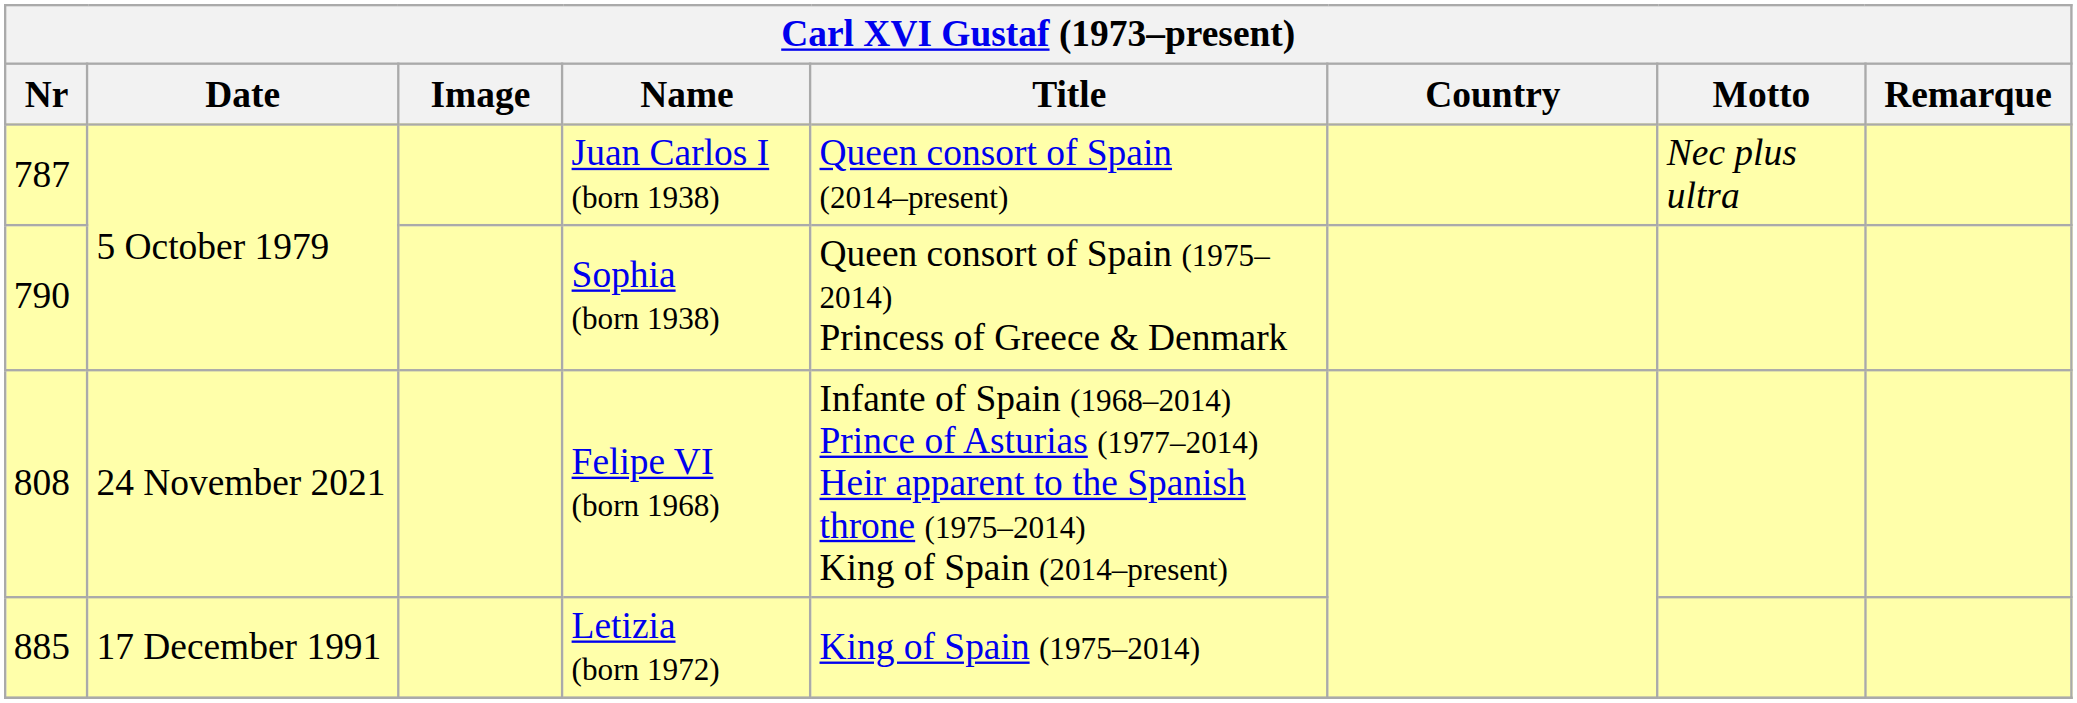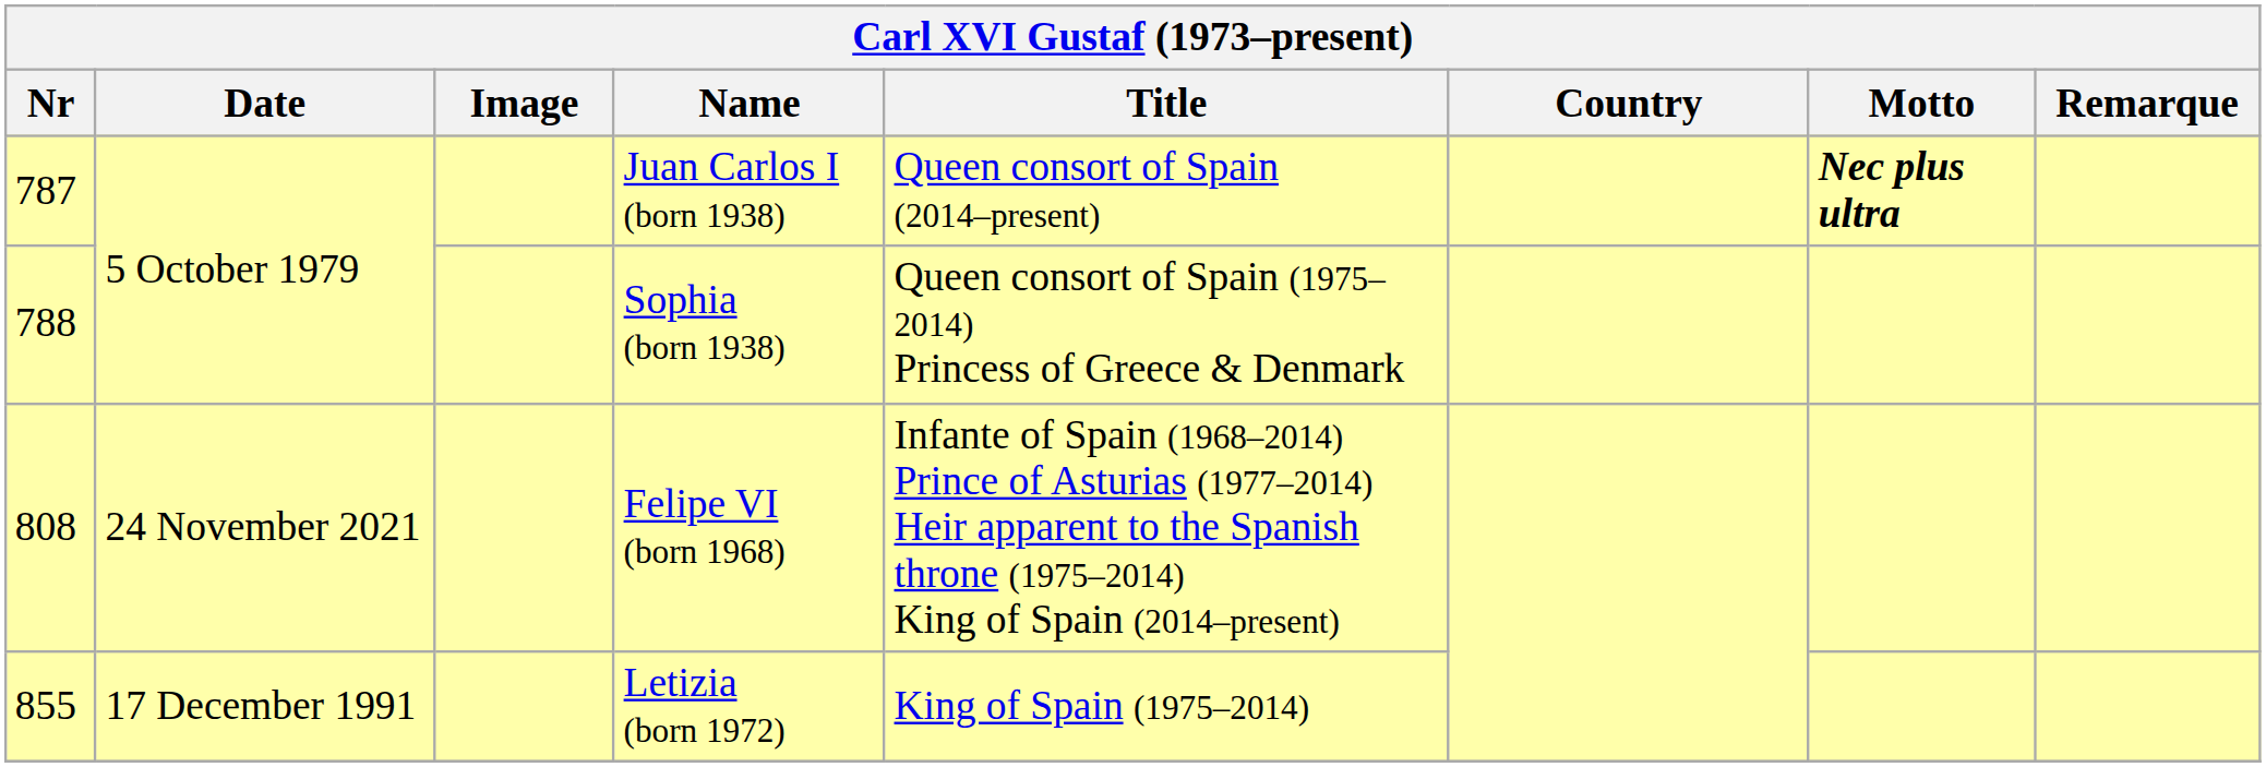 <table class="wikitable" width=100%>
 <tr>
 <th colspan=8><a href='#'>Carl XVI Gustaf</a> (1973–present)</th>
 </tr>
 <tr>
 <th width=4%>Nr</th>
 <th width=15%>Date</th>
 <th width=8%>Image</th>
 <th width=12%>Name</th>
 <th>Title</th>
 <th width=16%>Country</th>
 <th width=10%>Motto</th>
 <th width=10%>Remarque</th>
 </tr>
 <tr bgcolor="#FFFFAA">
 <td>787</td>
 <td rowspan="2">5 October 1979</td>
 <td></td>
 <td><a href='#'>Juan Carlos I</a><br><small>(born 1938)</small></td>
 <td><a href='#'>Queen consort of Spain</a><br><small>(2014–present)</small></td>
 <td></td>
-<td><em>Nec plus ultra</em></td>
+<td><strong><em>Nec plus ultra</em></strong></td>
 <td></td>
 </tr>
 <tr bgcolor="#FFFFAA">
-<td>790</td>
+<td>788</td>
 <td></td>
 <td><a href='#'>Sophia</a><br><small>(born 1938)</small></td>
 <td>Queen consort of Spain <small>(1975–2014)</small><br>Princess of Greece & Denmark</td>
 <td><br></td>
 <td></td>
 <td></td>
 </tr>
 <tr bgcolor="#FFFFAA">
 <td>808</td>
 <td>24 November 2021</td>
 <td></td>
 <td><a href='#'>Felipe VI</a><br><small>(born 1968)</small></td>
 <td>Infante of Spain <small>(1968–2014)</small><br><a href='#'>Prince of Asturias</a> <small>(1977–2014)</small><br><a href='#'>Heir apparent to the Spanish throne</a> <small>(1975–2014)</small><br>King of Spain <small>(2014–present)</small></td>
 <td rowspan="2"></td>
 <td></td>
 <td></td>
 </tr>
 <tr |- bgcolor="#FFFFAA">
-<td>885</td>
+<td>855</td>
 <td>17 December 1991</td>
 <td></td>
 <td><a href='#'>Letizia</a><br><small>(born 1972)</small></td>
 <td><a href='#'>King of Spain</a> <small>(1975–2014)</small></td>
 <td></td>
 <td></td>
 </tr>
 <tr>
 </tr>
 </table>
